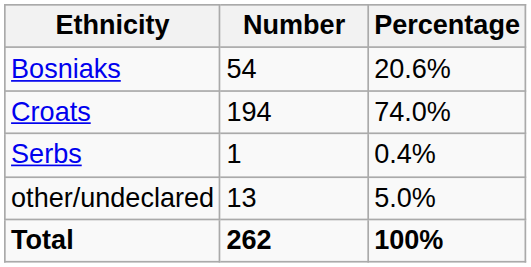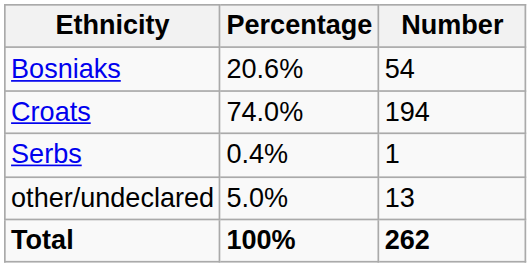 <table class="wikitable">
 <tr>
 <th width="100px">Ethnicity</th>
+<th width="80px">Percentage</th>
 <th width="80px">Number</th>
-<th width="80px">Percentage</th>
 </tr>
 <tr>
 <td><a href='#'>Bosniaks</a></td>
+<td>20.6%</td>
 <td>54</td>
-<td>20.6%</td>
 </tr>
 <tr>
 <td><a href='#'>Croats</a></td>
+<td>74.0%</td>
 <td>194</td>
-<td>74.0%</td>
 </tr>
 <tr>
 <td><a href='#'>Serbs</a></td>
+<td>0.4%</td>
 <td>1</td>
-<td>0.4%</td>
 </tr>
 <tr>
 <td>other/undeclared</td>
+<td>5.0%</td>
 <td>13</td>
-<td>5.0%</td>
 </tr>
 <tr>
 <td><strong>Total</strong></td>
+<td><strong>100%</strong></td>
 <td><strong>262</strong></td>
-<td><strong>100%</strong></td>
 </tr>
 </table>
